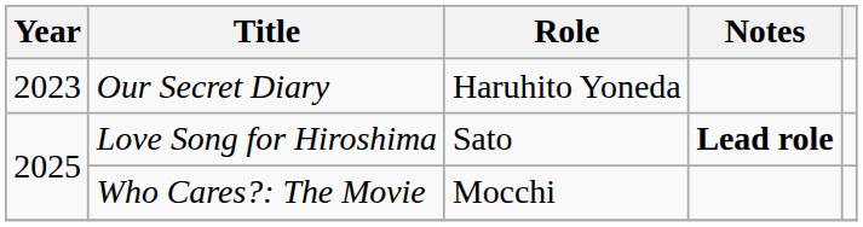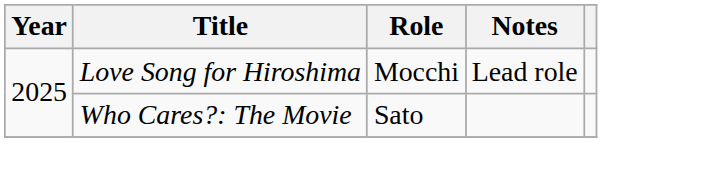 <table class="wikitable sortable">
 <tr>
 <th>Year</th>
 <th>Title</th>
 <th>Role</th>
 <th class="unsortable">Notes</th>
 <th class="unsortable"></th>
 </tr>
 <tr>
-<td>2023</td>
-<td><em>Our Secret Diary</em></td>
-<td>Haruhito Yoneda</td>
-<td></td>
-<td></td>
-</tr>
-<tr>
 <td rowspan=2>2025</td>
 <td><em>Love Song for Hiroshima</em></td>
-<td>Sato</td>
-<td><strong>Lead role</strong></td>
+<td>Mocchi</td>
+<td>Lead role</td>
 <td></td>
 </tr>
 <tr>
 <td><em>Who Cares?: The Movie</em></td>
-<td>Mocchi</td>
+<td>Sato</td>
 <td></td>
 <td></td>
 </tr>
 <tr>
 </tr>
 </table>
